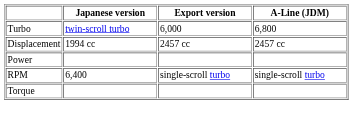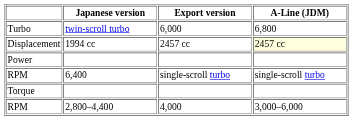 <table border="1" cellpadding="2">
 <tr>
 <th></th>
 <th style="width:150px;">Japanese version</th>
 <th style="width:150px;">Export version</th>
 <th style="width:150px;">A-Line (JDM)</th>
 </tr>
 <tr>
 <td>Turbo</td>
 <td><a href='#'>twin-scroll turbo</a></td>
 <td>6,000</td>
 <td>6,800</td>
 </tr>
 <tr>
 <td>Displacement</td>
 <td>1994 cc</td>
 <td>2457 cc</td>
-<td>2457 cc</td>
+<td style="background: lightyellow;">2457 cc</td>
 </tr>
 <tr>
 <td>Power</td>
 <td></td>
 <td></td>
 <td></td>
 </tr>
 <tr>
 <td>RPM</td>
 <td>6,400</td>
 <td>single-scroll <a href='#'>turbo</a></td>
 <td>single-scroll <a href='#'>turbo</a></td>
 </tr>
 <tr>
 <td>Torque</td>
 <td></td>
 <td></td>
 <td></td>
 </tr>
+<tr>
+<td>RPM</td>
+<td>2,800–4,400</td>
+<td>4,000</td>
+<td>3,000–6,000</td>
+</tr>
 </table>
